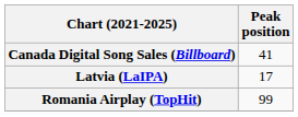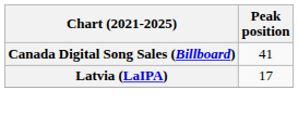 <table class="wikitable sortable plainrowheaders" style="text-align:center">
 <tr>
 <th scope="col">Chart (2021-2025)</th>
 <th scope="col">Peak<br>position</th>
 </tr>
 <tr>
 <th scope="row">Canada Digital Song Sales (<em><a href='#'>Billboard</a></em>)</th>
 <td>41</td>
 </tr>
 <tr>
 <th scope="row">Latvia (<a href='#'>LaIPA</a>)</th>
 <td>17</td>
 </tr>
 <tr>
-<th scope="row">Romania Airplay (<a href='#'>TopHit</a>)</th>
-<td>99</td>
-</tr>
-<tr>
 </tr>
 </table>
